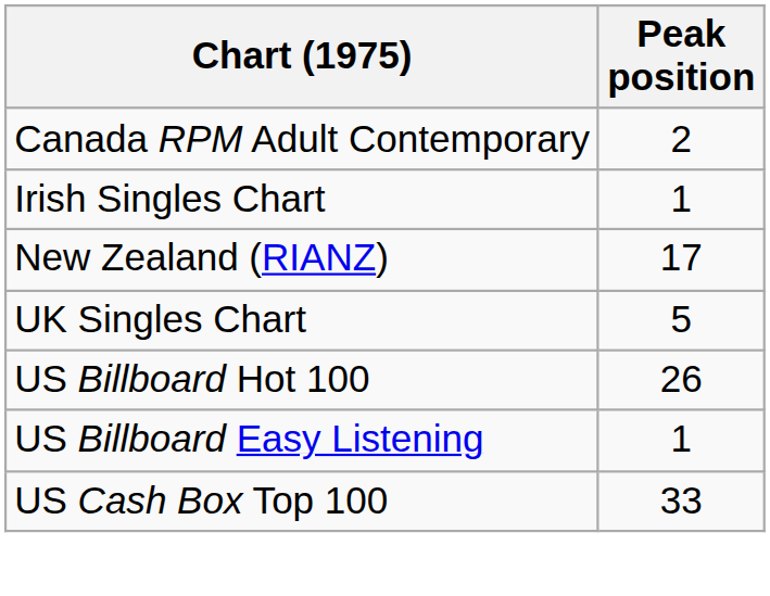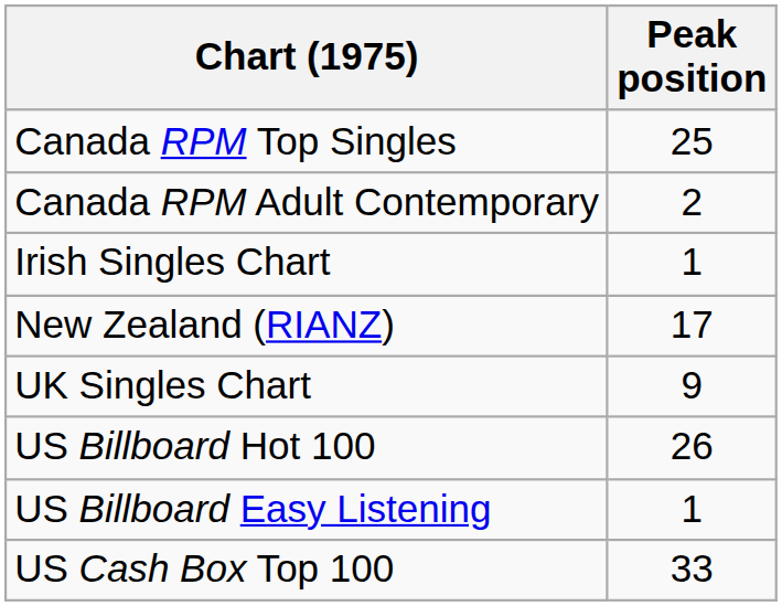 <table class="wikitable sortable">
 <tr>
 <th>Chart (1975)</th>
 <th>Peak<br>position</th>
+</tr>
+<tr>
+<td>Canada <a href='#'><em>RPM</em></a> Top Singles</td>
+<td style="text-align:center;">25</td>
 </tr>
 <tr>
 <td>Canada <em>RPM</em> Adult Contemporary </td>
 <td style="text-align:center;">2</td>
 </tr>
 <tr>
 <td>Irish Singles Chart</td>
 <td style="text-align:center;">1</td>
 </tr>
 <tr>
 <td>New Zealand (<a href='#'>RIANZ</a>)</td>
 <td style="text-align:center;">17</td>
 </tr>
 <tr>
 <td>UK Singles Chart</td>
-<td style="text-align:center;">5</td>
+<td style="text-align:center;">9</td>
 </tr>
 <tr>
 <td>US <em>Billboard</em> Hot 100</td>
 <td style="text-align:center;">26</td>
 </tr>
 <tr>
 <td>US <em>Billboard</em> <a href='#'>Easy Listening</a></td>
 <td style="text-align:center;">1</td>
 </tr>
 <tr>
 <td>US <em>Cash Box</em> Top 100</td>
 <td style="text-align:center;">33</td>
 </tr>
 </table>
